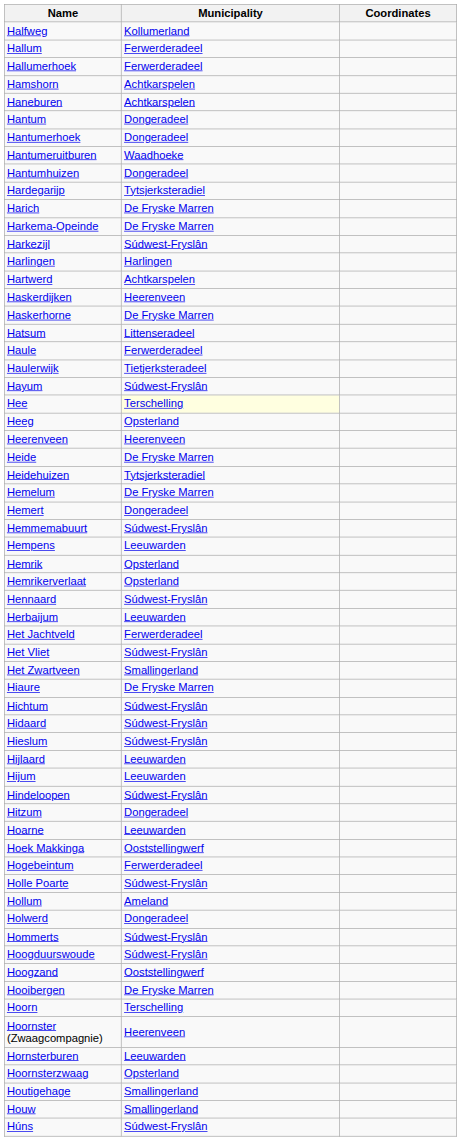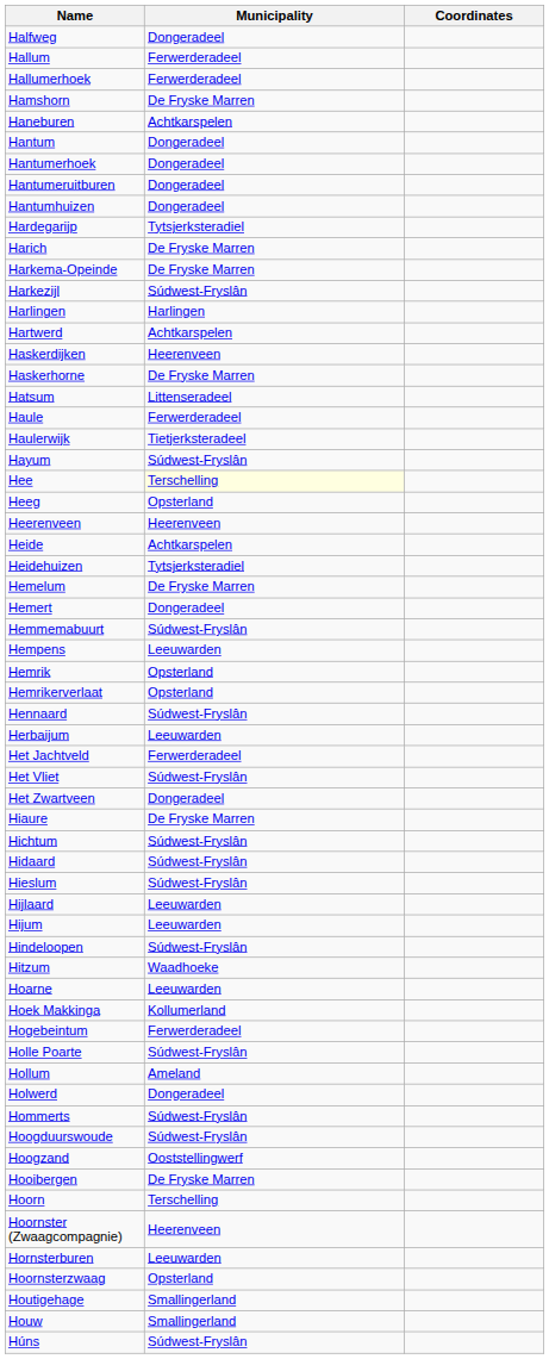 <table class="wikitable sortable">
 <tr>
 <th style="width:10em">Name</th>
 <th style="width:19em">Municipality</th>
 <th style="width:10em" style="text-align:center">Coordinates</th>
 </tr>
 <tr>
 <td><a href='#'>Halfweg</a></td>
-<td><a href='#'>Kollumerland</a></td>
+<td><a href='#'>Dongeradeel</a></td>
 <td></td>
 </tr>
 <tr>
 <td><a href='#'>Hallum</a></td>
 <td><a href='#'>Ferwerderadeel</a></td>
 <td></td>
 </tr>
 <tr>
 <td><a href='#'>Hallumerhoek</a></td>
 <td><a href='#'>Ferwerderadeel</a></td>
 <td></td>
 </tr>
 <tr>
 <td><a href='#'>Hamshorn</a></td>
-<td><a href='#'>Achtkarspelen</a></td>
+<td><a href='#'>De Fryske Marren</a></td>
 <td></td>
 </tr>
 <tr>
 <td><a href='#'>Haneburen</a></td>
 <td><a href='#'>Achtkarspelen</a></td>
 <td></td>
 </tr>
 <tr>
 <td><a href='#'>Hantum</a></td>
 <td><a href='#'>Dongeradeel</a></td>
 <td></td>
 </tr>
 <tr>
 <td><a href='#'>Hantumerhoek</a></td>
 <td><a href='#'>Dongeradeel</a></td>
 <td></td>
 </tr>
 <tr>
 <td><a href='#'>Hantumeruitburen</a></td>
-<td><a href='#'>Waadhoeke</a></td>
+<td><a href='#'>Dongeradeel</a></td>
 <td></td>
 </tr>
 <tr>
 <td><a href='#'>Hantumhuizen</a></td>
 <td><a href='#'>Dongeradeel</a></td>
 <td></td>
 </tr>
 <tr>
 <td><a href='#'>Hardegarijp</a> </td>
 <td><a href='#'>Tytsjerksteradiel</a></td>
 <td></td>
 </tr>
 <tr>
 <td><a href='#'>Harich</a></td>
 <td><a href='#'>De Fryske Marren</a></td>
 <td></td>
 </tr>
 <tr>
 <td><a href='#'>Harkema-Opeinde</a></td>
 <td><a href='#'>De Fryske Marren</a></td>
 <td></td>
 </tr>
 <tr>
 <td><a href='#'>Harkezijl</a></td>
 <td><a href='#'>Súdwest-Fryslân</a></td>
 <td></td>
 </tr>
 <tr>
 <td><a href='#'>Harlingen</a></td>
 <td><a href='#'>Harlingen</a></td>
 <td></td>
 </tr>
 <tr>
 <td><a href='#'>Hartwerd</a></td>
 <td><a href='#'>Achtkarspelen</a></td>
 <td></td>
 </tr>
 <tr>
 <td><a href='#'>Haskerdijken</a></td>
 <td><a href='#'>Heerenveen</a></td>
 <td></td>
 </tr>
 <tr>
 <td><a href='#'>Haskerhorne</a></td>
 <td><a href='#'>De Fryske Marren</a></td>
 <td></td>
 </tr>
 <tr>
 <td><a href='#'>Hatsum</a></td>
 <td><a href='#'>Littenseradeel</a></td>
 <td></td>
 </tr>
 <tr>
 <td><a href='#'>Haule</a></td>
 <td><a href='#'>Ferwerderadeel</a></td>
 <td></td>
 </tr>
 <tr>
 <td><a href='#'>Haulerwijk</a></td>
 <td><a href='#'>Tietjerksteradeel</a></td>
 <td></td>
 </tr>
 <tr>
 <td><a href='#'>Hayum</a></td>
 <td><a href='#'>Súdwest-Fryslân</a></td>
 <td></td>
 </tr>
 <tr>
 <td><a href='#'>Hee</a></td>
 <td style="background: lightyellow;"><a href='#'>Terschelling</a></td>
 <td></td>
 </tr>
 <tr>
 <td><a href='#'>Heeg</a></td>
 <td><a href='#'>Opsterland</a></td>
 <td></td>
 </tr>
 <tr>
 <td><a href='#'>Heerenveen</a></td>
 <td><a href='#'>Heerenveen</a></td>
 <td></td>
 </tr>
 <tr>
 <td><a href='#'>Heide</a></td>
-<td><a href='#'>De Fryske Marren</a></td>
+<td><a href='#'>Achtkarspelen</a></td>
 <td></td>
 </tr>
 <tr>
 <td><a href='#'>Heidehuizen</a></td>
 <td><a href='#'>Tytsjerksteradiel</a></td>
 <td></td>
 </tr>
 <tr>
 <td><a href='#'>Hemelum</a></td>
 <td><a href='#'>De Fryske Marren</a></td>
 <td></td>
 </tr>
 <tr>
 <td><a href='#'>Hemert</a></td>
 <td><a href='#'>Dongeradeel</a></td>
 <td></td>
 </tr>
 <tr>
 <td><a href='#'>Hemmemabuurt</a></td>
 <td><a href='#'>Súdwest-Fryslân</a></td>
 <td></td>
 </tr>
 <tr>
 <td><a href='#'>Hempens</a></td>
 <td><a href='#'>Leeuwarden</a></td>
 <td></td>
 </tr>
 <tr>
 <td><a href='#'>Hemrik</a></td>
 <td><a href='#'>Opsterland</a></td>
 <td></td>
 </tr>
 <tr>
 <td><a href='#'>Hemrikerverlaat</a></td>
 <td><a href='#'>Opsterland</a></td>
 <td></td>
 </tr>
 <tr>
 <td><a href='#'>Hennaard</a> </td>
 <td><a href='#'>Súdwest-Fryslân</a></td>
 <td></td>
 </tr>
 <tr>
 <td><a href='#'>Herbaijum</a></td>
 <td><a href='#'>Leeuwarden</a></td>
 <td></td>
 </tr>
 <tr>
 <td><a href='#'>Het Jachtveld</a></td>
 <td><a href='#'>Ferwerderadeel</a></td>
 <td></td>
 </tr>
 <tr>
 <td><a href='#'>Het Vliet</a></td>
 <td><a href='#'>Súdwest-Fryslân</a></td>
 <td></td>
 </tr>
 <tr>
 <td><a href='#'>Het Zwartveen</a></td>
-<td><a href='#'>Smallingerland</a></td>
+<td><a href='#'>Dongeradeel</a></td>
 <td></td>
 </tr>
 <tr>
 <td><a href='#'>Hiaure</a></td>
 <td><a href='#'>De Fryske Marren</a></td>
 <td></td>
 </tr>
 <tr>
 <td><a href='#'>Hichtum</a></td>
 <td><a href='#'>Súdwest-Fryslân</a></td>
 <td></td>
 </tr>
 <tr>
 <td><a href='#'>Hidaard</a></td>
 <td><a href='#'>Súdwest-Fryslân</a></td>
 <td></td>
 </tr>
 <tr>
 <td><a href='#'>Hieslum</a></td>
 <td><a href='#'>Súdwest-Fryslân</a></td>
 <td></td>
 </tr>
 <tr>
 <td><a href='#'>Hijlaard</a> </td>
 <td><a href='#'>Leeuwarden</a></td>
 <td></td>
 </tr>
 <tr>
 <td><a href='#'>Hijum</a></td>
 <td><a href='#'>Leeuwarden</a></td>
 <td></td>
 </tr>
 <tr>
 <td><a href='#'>Hindeloopen</a></td>
 <td><a href='#'>Súdwest-Fryslân</a></td>
 <td></td>
 </tr>
 <tr>
 <td><a href='#'>Hitzum</a></td>
-<td><a href='#'>Dongeradeel</a></td>
+<td><a href='#'>Waadhoeke</a></td>
 <td></td>
 </tr>
 <tr>
 <td><a href='#'>Hoarne</a> </td>
 <td><a href='#'>Leeuwarden</a></td>
 <td></td>
 </tr>
 <tr>
 <td><a href='#'>Hoek Makkinga</a></td>
-<td><a href='#'>Ooststellingwerf</a></td>
+<td><a href='#'>Kollumerland</a></td>
 <td></td>
 </tr>
 <tr>
 <td><a href='#'>Hogebeintum</a> </td>
 <td><a href='#'>Ferwerderadeel</a></td>
 <td></td>
 </tr>
 <tr>
 <td><a href='#'>Holle Poarte</a></td>
 <td><a href='#'>Súdwest-Fryslân</a></td>
 <td></td>
 </tr>
 <tr>
 <td><a href='#'>Hollum</a></td>
 <td><a href='#'>Ameland</a></td>
 <td></td>
 </tr>
 <tr>
 <td><a href='#'>Holwerd</a></td>
 <td><a href='#'>Dongeradeel</a></td>
 <td></td>
 </tr>
 <tr>
 <td><a href='#'>Hommerts</a></td>
 <td><a href='#'>Súdwest-Fryslân</a></td>
 <td></td>
 </tr>
 <tr>
 <td><a href='#'>Hoogduurswoude</a></td>
 <td><a href='#'>Súdwest-Fryslân</a></td>
 <td></td>
 </tr>
 <tr>
 <td><a href='#'>Hoogzand</a> </td>
 <td><a href='#'>Ooststellingwerf</a></td>
 <td></td>
 </tr>
 <tr>
 <td><a href='#'>Hooibergen</a></td>
 <td><a href='#'>De Fryske Marren</a></td>
 <td></td>
 </tr>
 <tr>
 <td><a href='#'>Hoorn</a></td>
 <td><a href='#'>Terschelling</a></td>
 <td></td>
 </tr>
 <tr>
 <td><a href='#'>Hoornster</a><br>(Zwaagcompagnie)</td>
 <td><a href='#'>Heerenveen</a></td>
 <td></td>
 </tr>
 <tr>
 <td><a href='#'>Hornsterburen</a></td>
 <td><a href='#'>Leeuwarden</a></td>
 <td></td>
 </tr>
 <tr>
 <td><a href='#'>Hoornsterzwaag</a></td>
 <td><a href='#'>Opsterland</a></td>
 <td></td>
 </tr>
 <tr>
 <td><a href='#'>Houtigehage</a></td>
 <td><a href='#'>Smallingerland</a></td>
 <td></td>
 </tr>
 <tr>
 <td><a href='#'>Houw</a></td>
 <td><a href='#'>Smallingerland</a></td>
 <td></td>
 </tr>
 <tr>
 <td><a href='#'>Húns</a> </td>
 <td><a href='#'>Súdwest-Fryslân</a></td>
 <td></td>
 </tr>
 </table>
